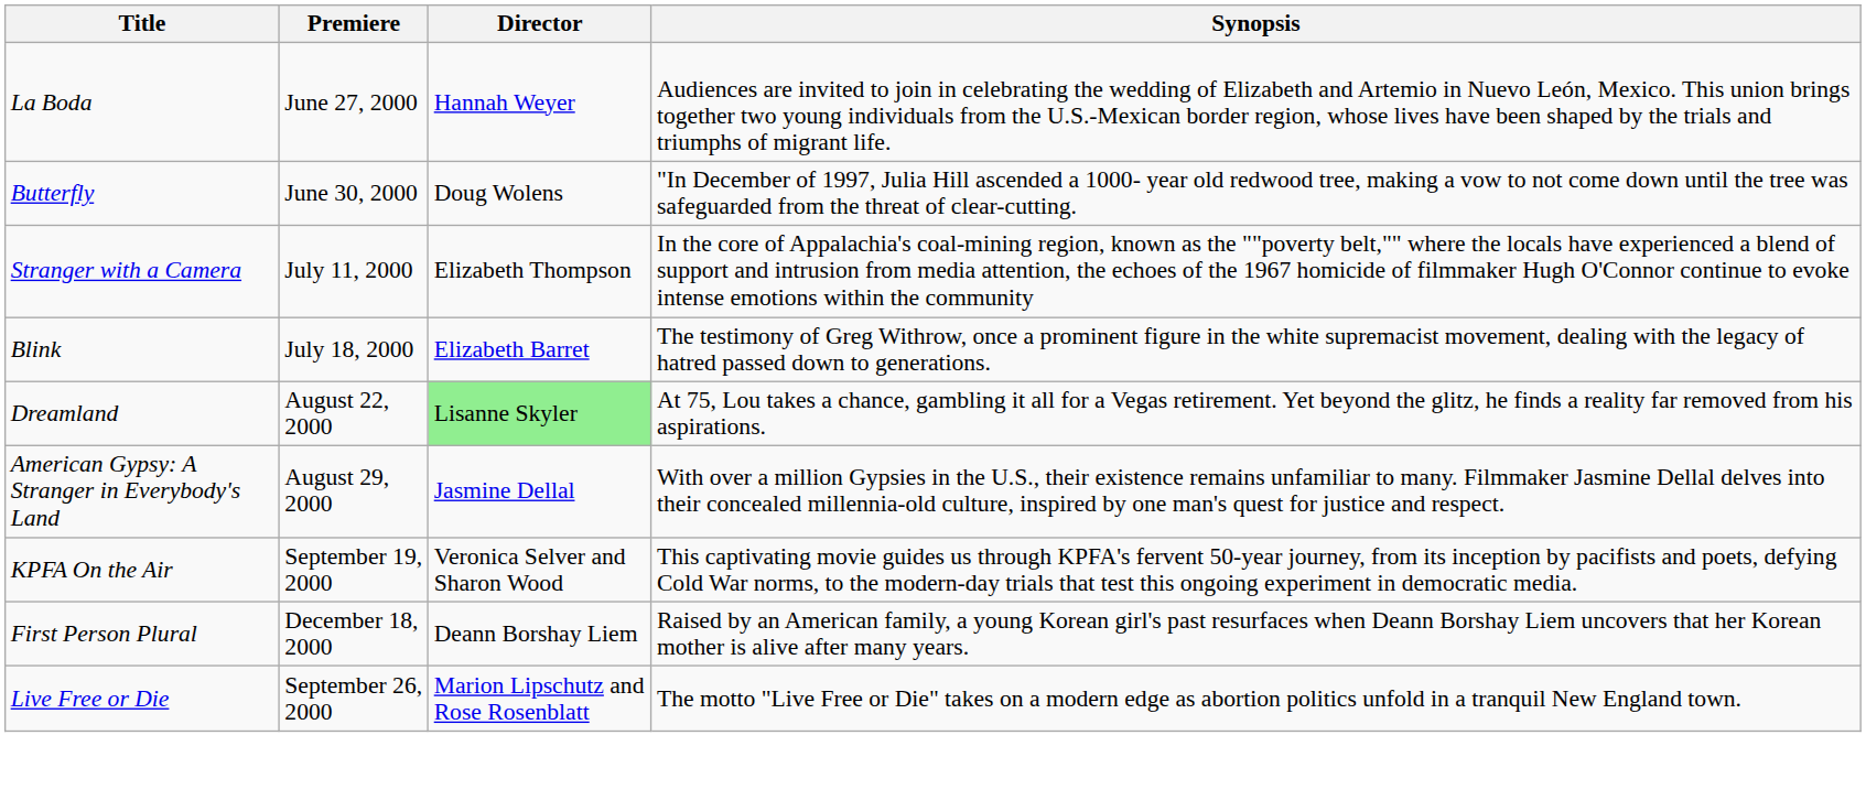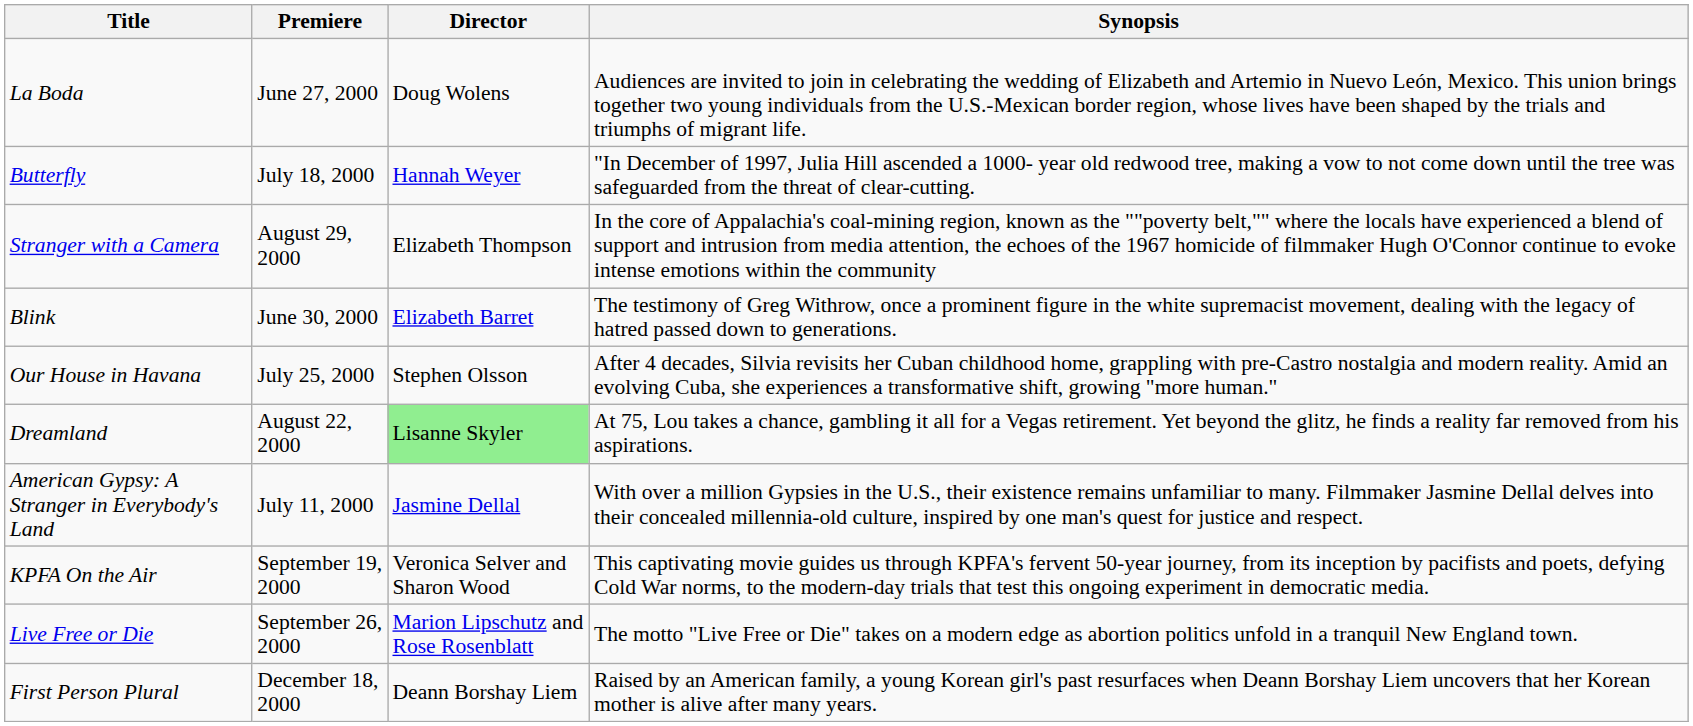 <table class="wikitable sortable">
 <tr>
 <th>Title</th>
 <th>Premiere</th>
 <th>Director</th>
 <th>Synopsis</th>
 </tr>
 <tr>
 <td><em>La Boda</em></td>
 <td>June 27, 2000</td>
-<td><a href='#'>Hannah Weyer</a></td>
+<td>Doug Wolens</td>
 <td><br>Audiences are invited to join in celebrating the wedding of Elizabeth and Artemio in Nuevo León, Mexico. This union brings together two young individuals from the U.S.-Mexican border region, whose lives have been shaped by the trials and triumphs of migrant life.</td>
 </tr>
 <tr>
 <td><em><a href='#'>Butterfly</a></em></td>
-<td>June 30, 2000</td>
-<td>Doug Wolens</td>
+<td>July 18, 2000</td>
+<td><a href='#'>Hannah Weyer</a></td>
 <td>"In December of 1997, Julia Hill ascended a 1000- year old redwood tree, making a vow to not come down until the tree was safeguarded from the threat of clear-cutting.</td>
 </tr>
 <tr>
 <td><em><a href='#'>Stranger with a Camera</a></em></td>
-<td>July 11, 2000</td>
+<td>August 29, 2000</td>
 <td>Elizabeth Thompson</td>
 <td>In the core of Appalachia's coal-mining region, known as the ""poverty belt,"" where the locals have experienced a blend of support and intrusion from media attention, the echoes of the 1967 homicide of filmmaker Hugh O'Connor continue to evoke intense emotions within the community</td>
 </tr>
 <tr>
 <td><em>Blink</em></td>
-<td>July 18, 2000</td>
+<td>June 30, 2000</td>
 <td><a href='#'>Elizabeth Barret</a></td>
 <td>The testimony of Greg Withrow, once a prominent figure in the white supremacist movement,  dealing with the legacy of hatred passed down to generations.</td>
+</tr>
+<tr>
+<td><em>Our House in Havana</em></td>
+<td>July 25, 2000</td>
+<td>Stephen Olsson</td>
+<td>After 4 decades, Silvia revisits her Cuban childhood home, grappling with pre-Castro nostalgia and modern reality. Amid an evolving Cuba, she experiences a transformative shift, growing "more human."</td>
 </tr>
 <tr>
 <td><em>Dreamland</em></td>
 <td>August 22, 2000</td>
 <td style="background: lightgreen;">Lisanne Skyler</td>
 <td>At 75, Lou takes a chance, gambling it all for a Vegas retirement. Yet beyond the glitz, he finds a reality far removed from his aspirations.</td>
 </tr>
 <tr>
 <td><em>American Gypsy: A Stranger in Everybody's Land</em></td>
-<td>August 29, 2000</td>
+<td>July 11, 2000</td>
 <td><a href='#'>Jasmine Dellal</a></td>
 <td>With over a million Gypsies in the U.S., their existence remains unfamiliar to many. Filmmaker Jasmine Dellal delves into their concealed millennia-old culture, inspired by one man's quest for justice and respect.</td>
 </tr>
 <tr>
 <td><em>KPFA On the Air</em></td>
 <td>September 19, 2000</td>
 <td>Veronica Selver and Sharon Wood</td>
 <td>This captivating movie guides us through KPFA's fervent 50-year journey, from its inception by pacifists and poets, defying Cold War norms, to the modern-day trials that test this ongoing experiment in democratic media.</td>
 </tr>
 <tr>
+<td><em><a href='#'>Live Free or Die</a></em></td>
+<td>September 26, 2000</td>
+<td><a href='#'>Marion Lipschutz</a> and <a href='#'>Rose Rosenblatt</a></td>
+<td>The motto "Live Free or Die" takes on a modern edge as abortion politics unfold in a tranquil New England town.</td>
+</tr>
+<tr>
 <td><em>First Person Plural</em></td>
 <td>December 18, 2000</td>
 <td>Deann Borshay Liem</td>
 <td>Raised by an American family, a young Korean girl's past resurfaces when Deann Borshay Liem uncovers that her Korean mother is alive after many years.</td>
 </tr>
-<tr>
-<td><em><a href='#'>Live Free or Die</a></em></td>
-<td>September 26, 2000</td>
-<td><a href='#'>Marion Lipschutz</a> and <a href='#'>Rose Rosenblatt</a></td>
-<td>The motto "Live Free or Die" takes on a modern edge as abortion politics unfold in a tranquil New England town.</td>
-</tr>
 </table>
